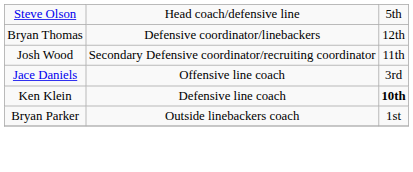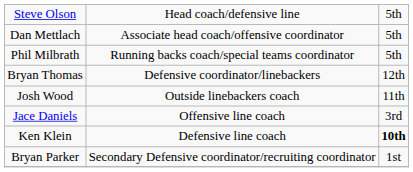 <table class="wikitable">
 <tr align="center">
 <td><a href='#'>Steve Olson</a></td>
 <td>Head coach/defensive line</td>
+<td>5th</td>
+</tr>
+<tr align="center">
+<td>Dan Mettlach</td>
+<td>Associate head coach/offensive coordinator</td>
+<td>5th</td>
+</tr>
+<tr align="center">
+<td>Phil Milbrath</td>
+<td>Running backs coach/special teams coordinator</td>
 <td>5th</td>
 </tr>
 <tr align="center">
 <td>Bryan Thomas</td>
 <td>Defensive coordinator/linebackers</td>
 <td>12th</td>
 </tr>
 <tr align="center">
 <td>Josh Wood</td>
-<td>Secondary Defensive coordinator/recruiting coordinator</td>
+<td>Outside linebackers coach</td>
 <td>11th</td>
 </tr>
 <tr align="center">
 <td><a href='#'>Jace Daniels</a></td>
 <td>Offensive line coach</td>
 <td>3rd</td>
 </tr>
 <tr align="center">
 <td>Ken Klein</td>
 <td>Defensive line coach</td>
 <td><strong>10th</strong></td>
 </tr>
 <tr align="center">
 <td>Bryan Parker</td>
-<td>Outside linebackers coach</td>
+<td>Secondary Defensive coordinator/recruiting coordinator</td>
 <td>1st</td>
 </tr>
 <tr align="center">
 </tr>
 </table>
